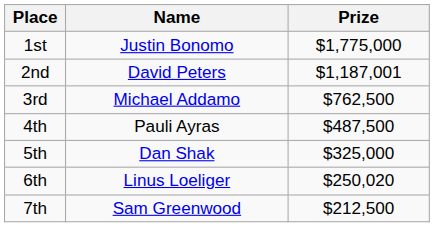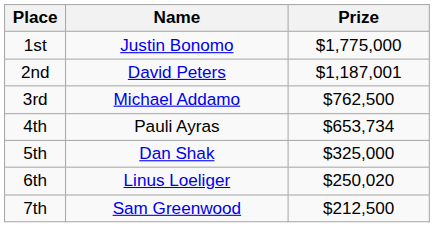 <table class="wikitable">
 <tr>
 <th style="width:50px;">Place</th>
 <th style="width:200px;">Name</th>
 <th style="width:125px;">Prize</th>
 </tr>
 <tr>
 <td style="text-align:center;">1st</td>
 <td style="text-align:center;"> <a href='#'>Justin Bonomo</a></td>
 <td style="text-align:center;">$1,775,000</td>
 </tr>
 <tr>
 <td style="text-align:center;">2nd</td>
 <td style="text-align:center;"> <a href='#'>David Peters</a></td>
 <td style="text-align:center;">$1,187,001</td>
 </tr>
 <tr>
 <td style="text-align:center;">3rd</td>
 <td style="text-align:center;"> <a href='#'>Michael Addamo</a></td>
 <td style="text-align:center;">$762,500</td>
 </tr>
 <tr>
 <td style="text-align:center;">4th</td>
 <td style="text-align:center;"> Pauli Ayras</td>
-<td style="text-align:center;">$487,500</td>
+<td style="text-align:center;">$653,734</td>
 </tr>
 <tr>
 <td style="text-align:center;">5th</td>
 <td style="text-align:center;"> <a href='#'>Dan Shak</a></td>
 <td style="text-align:center;">$325,000</td>
 </tr>
 <tr>
 <td style="text-align:center;">6th</td>
 <td style="text-align:center;"> <a href='#'>Linus Loeliger</a></td>
 <td style="text-align:center;">$250,020</td>
 </tr>
 <tr>
 <td style="text-align:center;">7th</td>
 <td style="text-align:center;"> <a href='#'>Sam Greenwood</a></td>
 <td style="text-align:center;">$212,500</td>
 </tr>
 </table>
